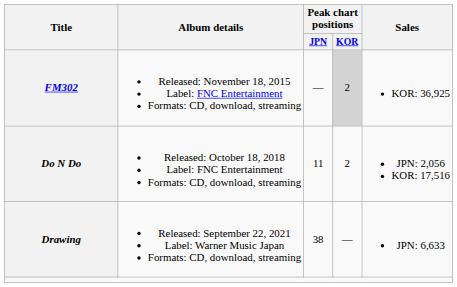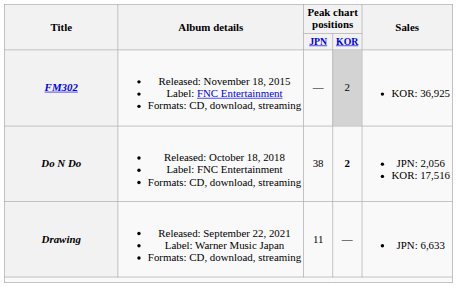 <table class="wikitable plainrowheaders" style="text-align:center;">
 <tr>
 <th scope="col" rowspan="2" style="width:10em;">Title</th>
 <th scope="col" rowspan="2">Album details</th>
 <th scope="col" colspan="2">Peak chart positions</th>
 <th scope="col" rowspan="2">Sales</th>
 </tr>
 <tr>
 <th scope="col" style="width:2.5em;font-size:90%;"><a href='#'>JPN</a><br></th>
 <th scope="col" style="width:2.5em;font-size:90%;"><a href='#'>KOR</a><br></th>
 </tr>
 <tr>
 <th scope="row"><em><a href='#'>FM302</a></em></th>
 <td><br><ul><li>Released: November 18, 2015 </li><li>Label: <a href='#'>FNC Entertainment</a></li><li>Formats: CD, download, streaming</li></ul></td>
 <td>—</td>
 <td style="background: lightgrey;">2</td>
 <td><br><ul><li>KOR: 36,925</li></ul></td>
 </tr>
 <tr>
 <th scope="row"><em>Do N Do</em></th>
 <td><br><ul><li>Released: October 18, 2018 </li><li>Label: FNC Entertainment</li><li>Formats: CD, download, streaming</li></ul></td>
-<td>11</td>
-<td>2</td>
+<td>38</td>
+<td><strong>2</strong></td>
 <td><br><ul><li>JPN: 2,056</li><li>KOR: 17,516</li></ul></td>
 </tr>
 <tr>
 <th scope="row"><em>Drawing</em></th>
 <td><br><ul><li>Released: September 22, 2021 </li><li>Label: Warner Music Japan</li><li>Formats: CD, download, streaming</li></ul></td>
-<td>38</td>
+<td>11</td>
 <td>—</td>
 <td><br><ul><li>JPN: 6,633</li></ul></td>
 </tr>
 <tr>
 <td colspan="5"></td>
 </tr>
 </table>
